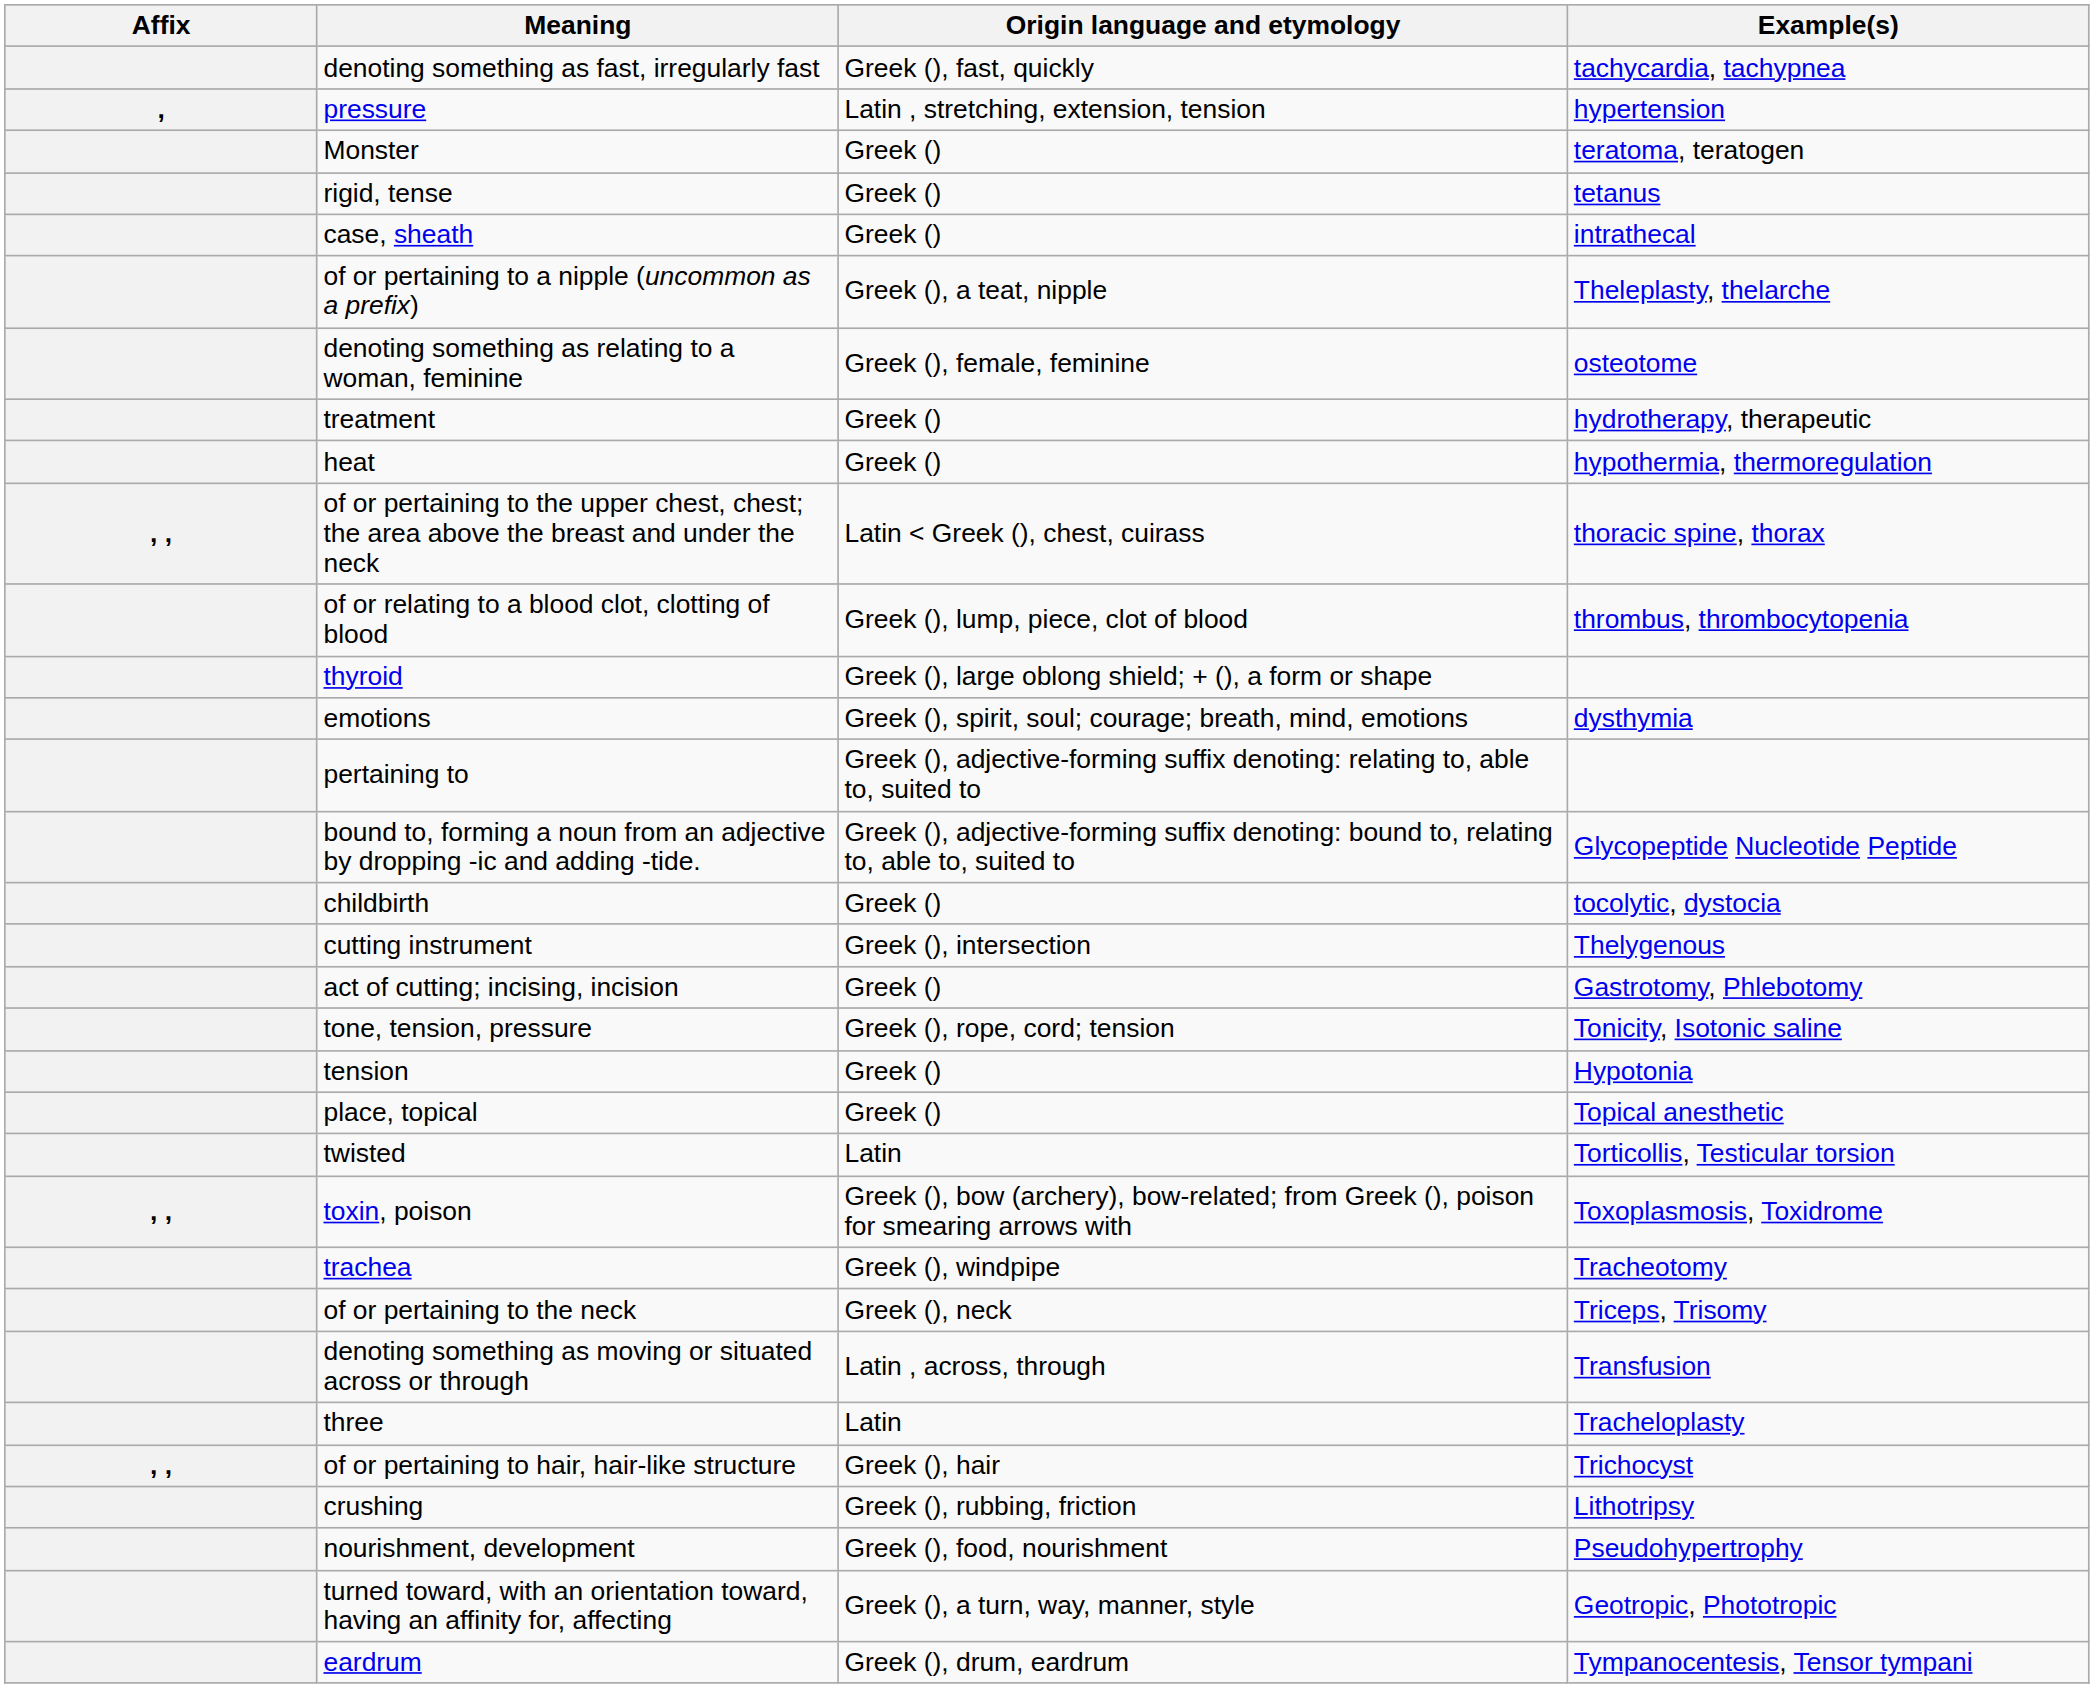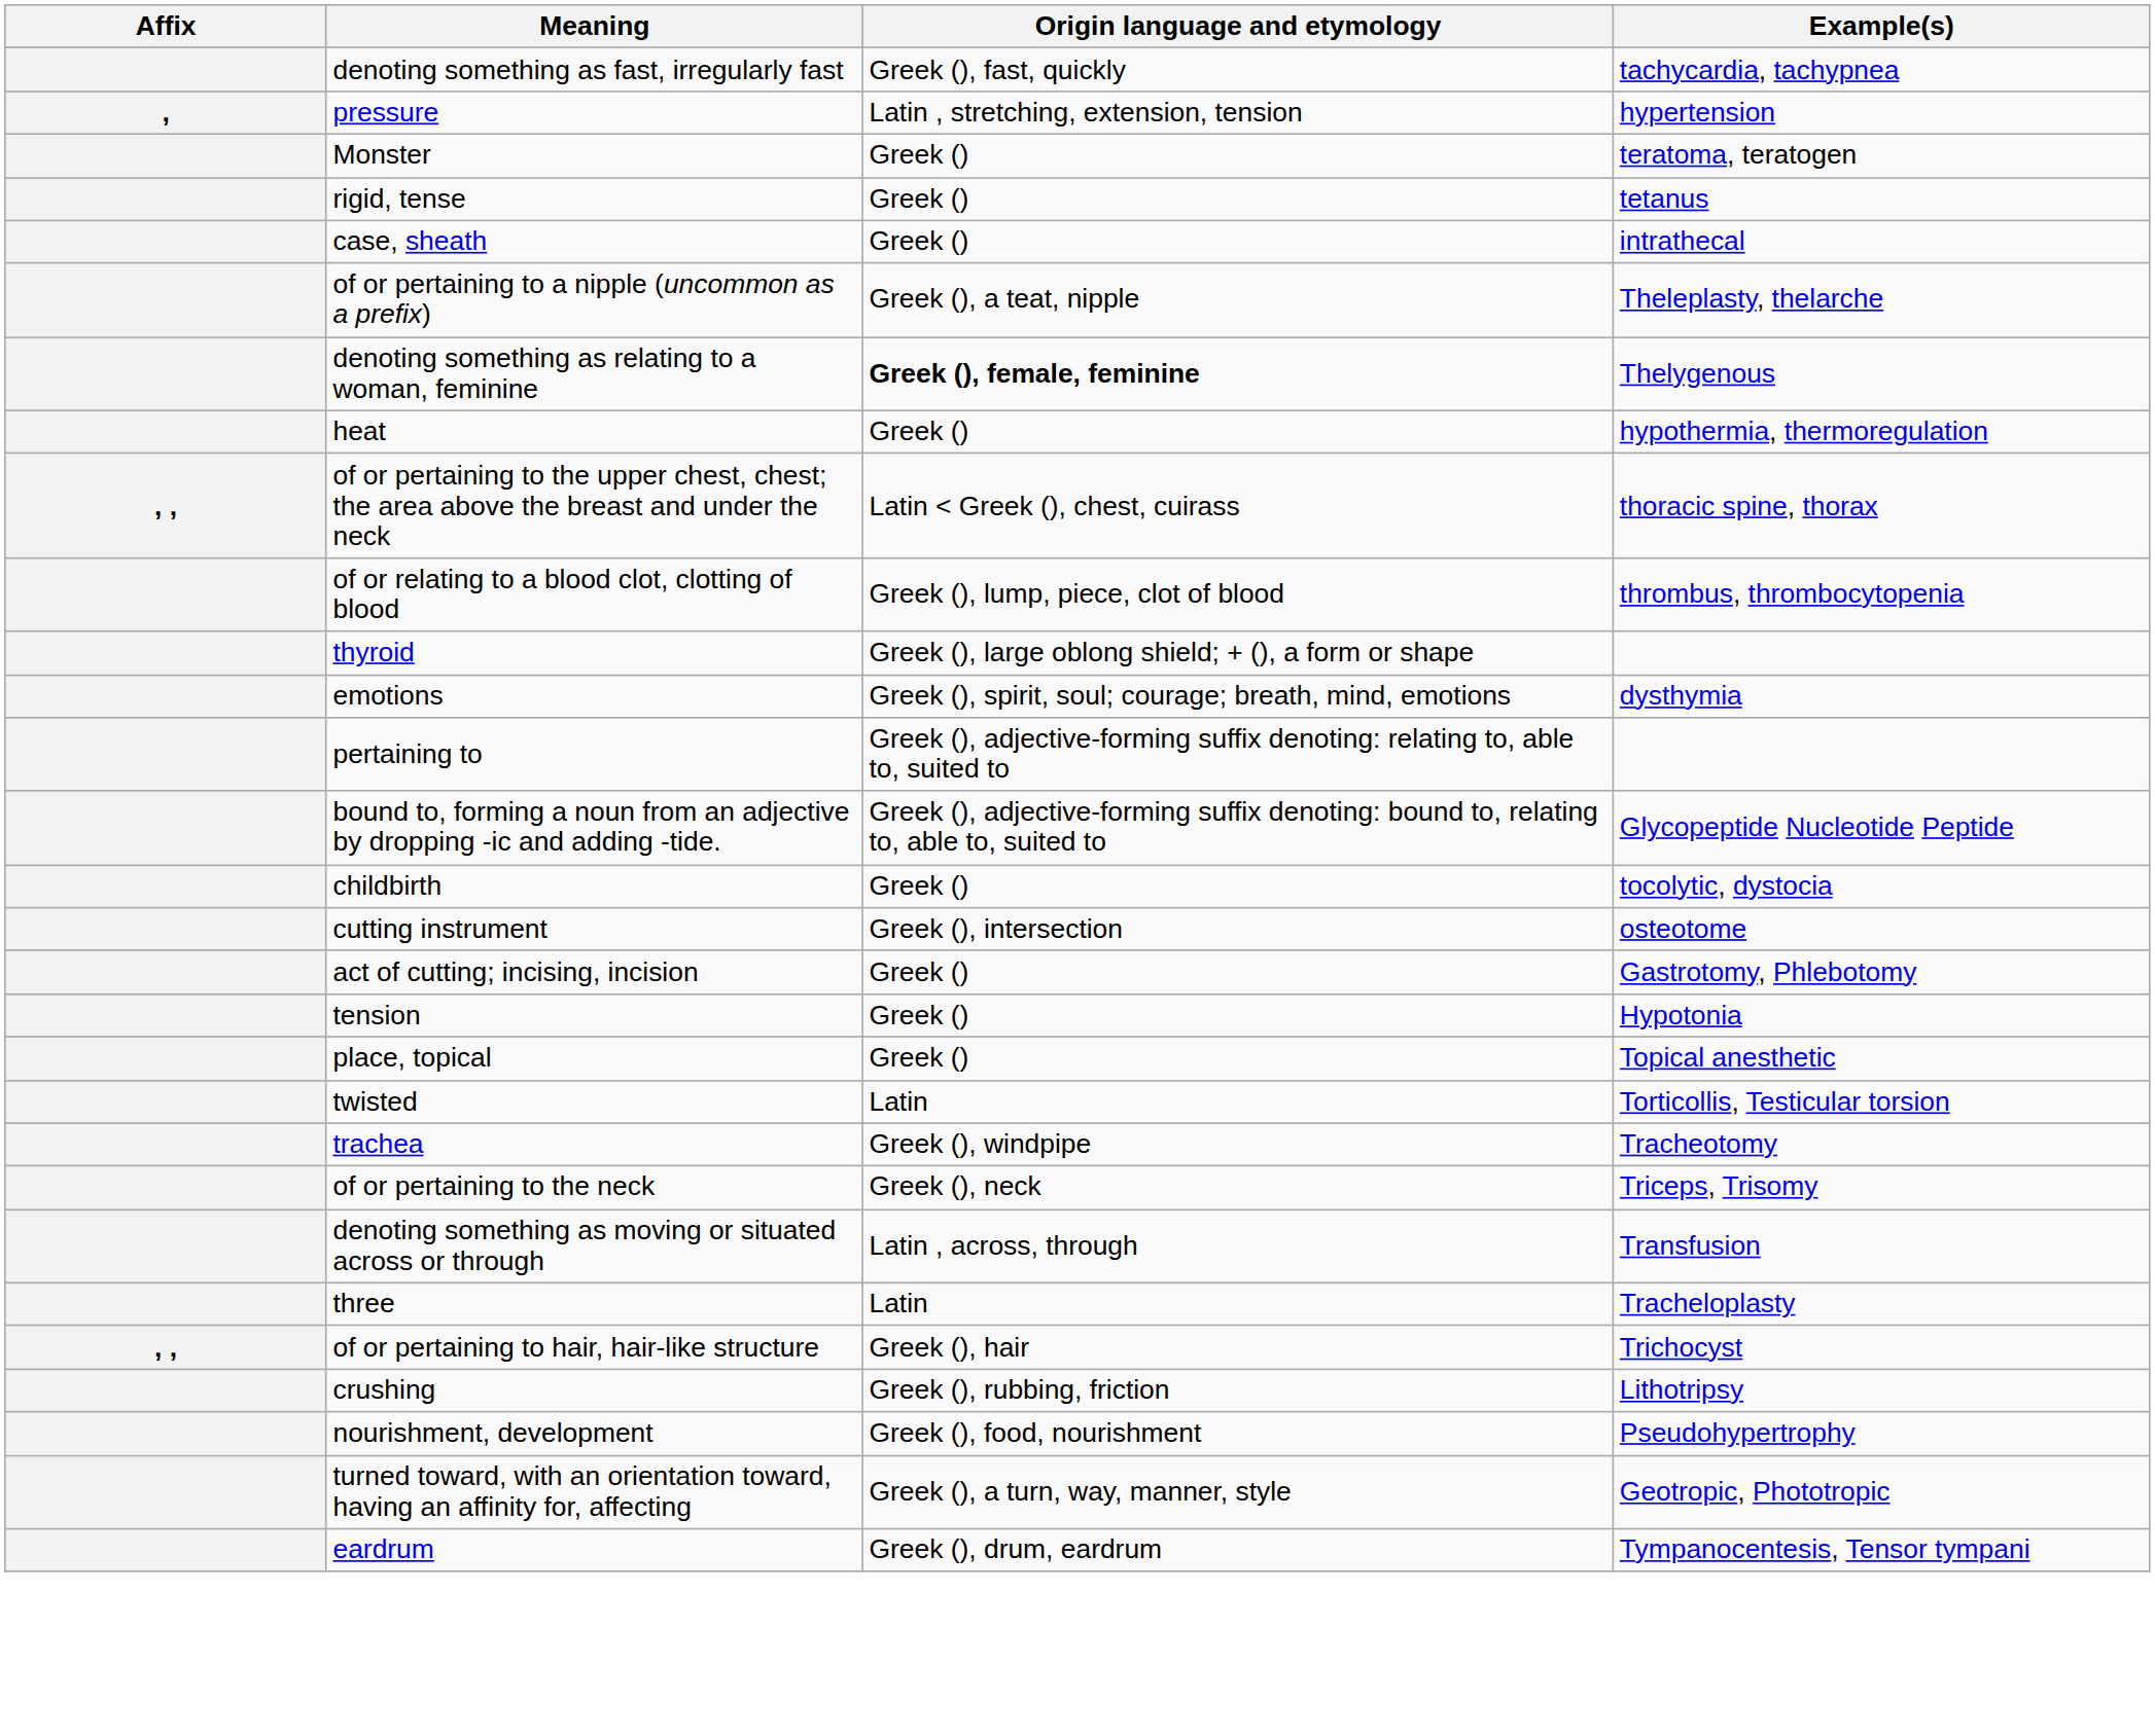 <table class="wikitable plainrowheaders" style="width:100%;">
 <tr>
 <th scope="col" style="width: 15%">Affix</th>
 <th scope="col" style="width: 25%">Meaning</th>
 <th scope="col" style="width: 35%">Origin language and etymology</th>
 <th scope="col" style="width: 25%">Example(s)</th>
 </tr>
 <tr>
 <th scope="row"><strong></strong></th>
 <td>denoting something as fast, irregularly fast</td>
 <td>Greek  (), fast, quickly</td>
 <td><a href='#'>tachycardia</a>, <a href='#'>tachypnea</a></td>
 </tr>
 <tr>
 <th scope="row"><strong></strong>, <strong></strong></th>
 <td><a href='#'>pressure</a></td>
 <td>Latin , stretching, extension, tension</td>
 <td><a href='#'>hypertension</a></td>
 </tr>
 <tr>
 <th scope="row"><strong></strong></th>
 <td>Monster</td>
 <td>Greek  ()</td>
 <td><a href='#'>teratoma</a>, teratogen</td>
 </tr>
 <tr>
 <th scope="row"><strong></strong></th>
 <td>rigid, tense</td>
 <td>Greek  ()</td>
 <td><a href='#'>tetanus</a></td>
 </tr>
 <tr>
 <th scope="row"><strong></strong></th>
 <td>case, <a href='#'>sheath</a></td>
 <td>Greek  ()</td>
 <td><a href='#'>intrathecal</a></td>
 </tr>
 <tr>
 <th scope="row"><strong></strong></th>
 <td>of or pertaining to a nipple (<em>uncommon as a prefix</em>)</td>
 <td>Greek  (), a teat, nipple</td>
 <td><a href='#'>Theleplasty</a>, <a href='#'>thelarche</a></td>
 </tr>
 <tr>
 <th scope="row"><strong></strong></th>
 <td>denoting something as relating to a woman, feminine</td>
-<td>Greek  (), female, feminine</td>
-<td><a href='#'>osteotome</a></td>
-</tr>
-<tr>
-<th scope="row"><strong></strong></th>
-<td>treatment</td>
-<td>Greek  ()</td>
-<td><a href='#'>hydrotherapy</a>, therapeutic</td>
+<td><strong>Greek  (), female, feminine</strong></td>
+<td><a href='#'>Thelygenous</a></td>
 </tr>
 <tr>
 <th scope="row"><strong></strong></th>
 <td>heat</td>
 <td>Greek  ()</td>
 <td><a href='#'>hypothermia</a>, <a href='#'>thermoregulation</a></td>
 </tr>
 <tr>
 <th scope="row"><strong></strong>, <strong></strong>, <strong></strong></th>
 <td>of or pertaining to the upper chest, chest; the area above the breast and under the neck</td>
 <td>Latin  < Greek  (), chest, cuirass</td>
 <td><a href='#'>thoracic spine</a>, <a href='#'>thorax</a></td>
 </tr>
 <tr>
 <th scope="row"><strong></strong></th>
 <td>of or relating to a blood clot, clotting of blood</td>
 <td>Greek  (), lump, piece, clot of blood</td>
 <td><a href='#'>thrombus</a>, <a href='#'>thrombocytopenia</a></td>
 </tr>
 <tr>
 <th scope="row"><strong></strong></th>
 <td><a href='#'>thyroid</a></td>
 <td>Greek  (), large oblong shield; +  (), a form or shape</td>
 <td></td>
 </tr>
 <tr>
 <th scope="row"><strong></strong></th>
 <td>emotions</td>
 <td>Greek  (), spirit, soul; courage; breath, mind, emotions</td>
 <td><a href='#'>dysthymia</a></td>
 </tr>
 <tr>
 <th scope="row"><strong></strong></th>
 <td>pertaining to</td>
 <td>Greek  (), adjective-forming suffix denoting: relating to, able to, suited to</td>
 <td></td>
 </tr>
 <tr>
 <th scope="row"><strong></strong></th>
 <td>bound to, forming a noun from an adjective by dropping -ic and adding -tide.</td>
 <td>Greek  (), adjective-forming suffix denoting: bound to, relating to, able to, suited to</td>
 <td><a href='#'>Glycopeptide</a> <a href='#'>Nucleotide</a> <a href='#'>Peptide</a></td>
 </tr>
 <tr>
 <th scope="row"><strong></strong></th>
 <td>childbirth</td>
 <td>Greek  ()</td>
 <td><a href='#'>tocolytic</a>, <a href='#'>dystocia</a></td>
 </tr>
 <tr>
 <th scope="row"><strong></strong></th>
 <td>cutting instrument</td>
 <td>Greek  (), intersection</td>
-<td><a href='#'>Thelygenous</a></td>
+<td><a href='#'>osteotome</a></td>
 </tr>
 <tr>
 <th scope="row"><strong></strong></th>
 <td>act of cutting; incising, incision</td>
 <td>Greek  ()</td>
 <td><a href='#'>Gastrotomy</a>, <a href='#'>Phlebotomy</a></td>
-</tr>
-<tr>
-<th scope="row"><strong></strong></th>
-<td>tone, tension, pressure</td>
-<td>Greek  (), rope, cord; tension</td>
-<td><a href='#'>Tonicity</a>, <a href='#'>Isotonic saline</a></td>
 </tr>
 <tr>
 <th scope="row"><strong></strong></th>
 <td>tension</td>
 <td>Greek  ()</td>
 <td><a href='#'>Hypotonia</a></td>
 </tr>
 <tr>
 <th scope="row"><strong></strong></th>
 <td>place, topical</td>
 <td>Greek  ()</td>
 <td><a href='#'>Topical anesthetic</a></td>
 </tr>
 <tr>
 <th scope="row"><strong></strong></th>
 <td>twisted</td>
 <td>Latin </td>
 <td><a href='#'>Torticollis</a>, <a href='#'>Testicular torsion</a></td>
-</tr>
-<tr>
-<th scope="row"><strong></strong>, <strong></strong>, <strong></strong></th>
-<td><a href='#'>toxin</a>, poison</td>
-<td>Greek  (), bow (archery), bow-related; from Greek  (), poison for smearing arrows with</td>
-<td><a href='#'>Toxoplasmosis</a>, <a href='#'>Toxidrome</a></td>
 </tr>
 <tr>
 <th scope="row"><strong></strong></th>
 <td><a href='#'>trachea</a></td>
 <td>Greek  (), windpipe</td>
 <td><a href='#'>Tracheotomy</a></td>
 </tr>
 <tr>
 <th scope="row"><strong></strong></th>
 <td>of or pertaining to the neck</td>
 <td>Greek  (), neck</td>
 <td><a href='#'>Triceps</a>, <a href='#'>Trisomy</a></td>
 </tr>
 <tr>
 <th scope="row"><strong></strong></th>
 <td>denoting something as moving or situated across or through</td>
 <td>Latin , across, through</td>
 <td><a href='#'>Transfusion</a></td>
 </tr>
 <tr>
 <th scope="row"><strong></strong></th>
 <td>three</td>
 <td>Latin </td>
 <td><a href='#'>Tracheloplasty</a></td>
 </tr>
 <tr>
 <th scope="row"><strong></strong>, <strong></strong>, <strong></strong></th>
 <td>of or pertaining to hair, hair-like structure</td>
 <td>Greek  (), hair</td>
 <td><a href='#'>Trichocyst</a></td>
 </tr>
 <tr>
 <th scope="row"><strong></strong></th>
 <td>crushing</td>
 <td>Greek  (), rubbing, friction</td>
 <td><a href='#'>Lithotripsy</a></td>
 </tr>
 <tr>
 <th scope="row"><strong></strong></th>
 <td>nourishment, development</td>
 <td>Greek  (), food, nourishment</td>
 <td><a href='#'>Pseudohypertrophy</a></td>
 </tr>
 <tr>
 <th scope="row"><strong></strong></th>
 <td>turned toward, with an orientation toward, having an affinity for, affecting</td>
 <td>Greek  (), a turn, way, manner, style</td>
 <td><a href='#'>Geotropic</a>, <a href='#'>Phototropic</a></td>
 </tr>
 <tr>
 <th scope="row"><strong></strong></th>
 <td><a href='#'>eardrum</a></td>
 <td>Greek  (), drum, eardrum</td>
 <td><a href='#'>Tympanocentesis</a>, <a href='#'>Tensor tympani</a></td>
 </tr>
 </table>
